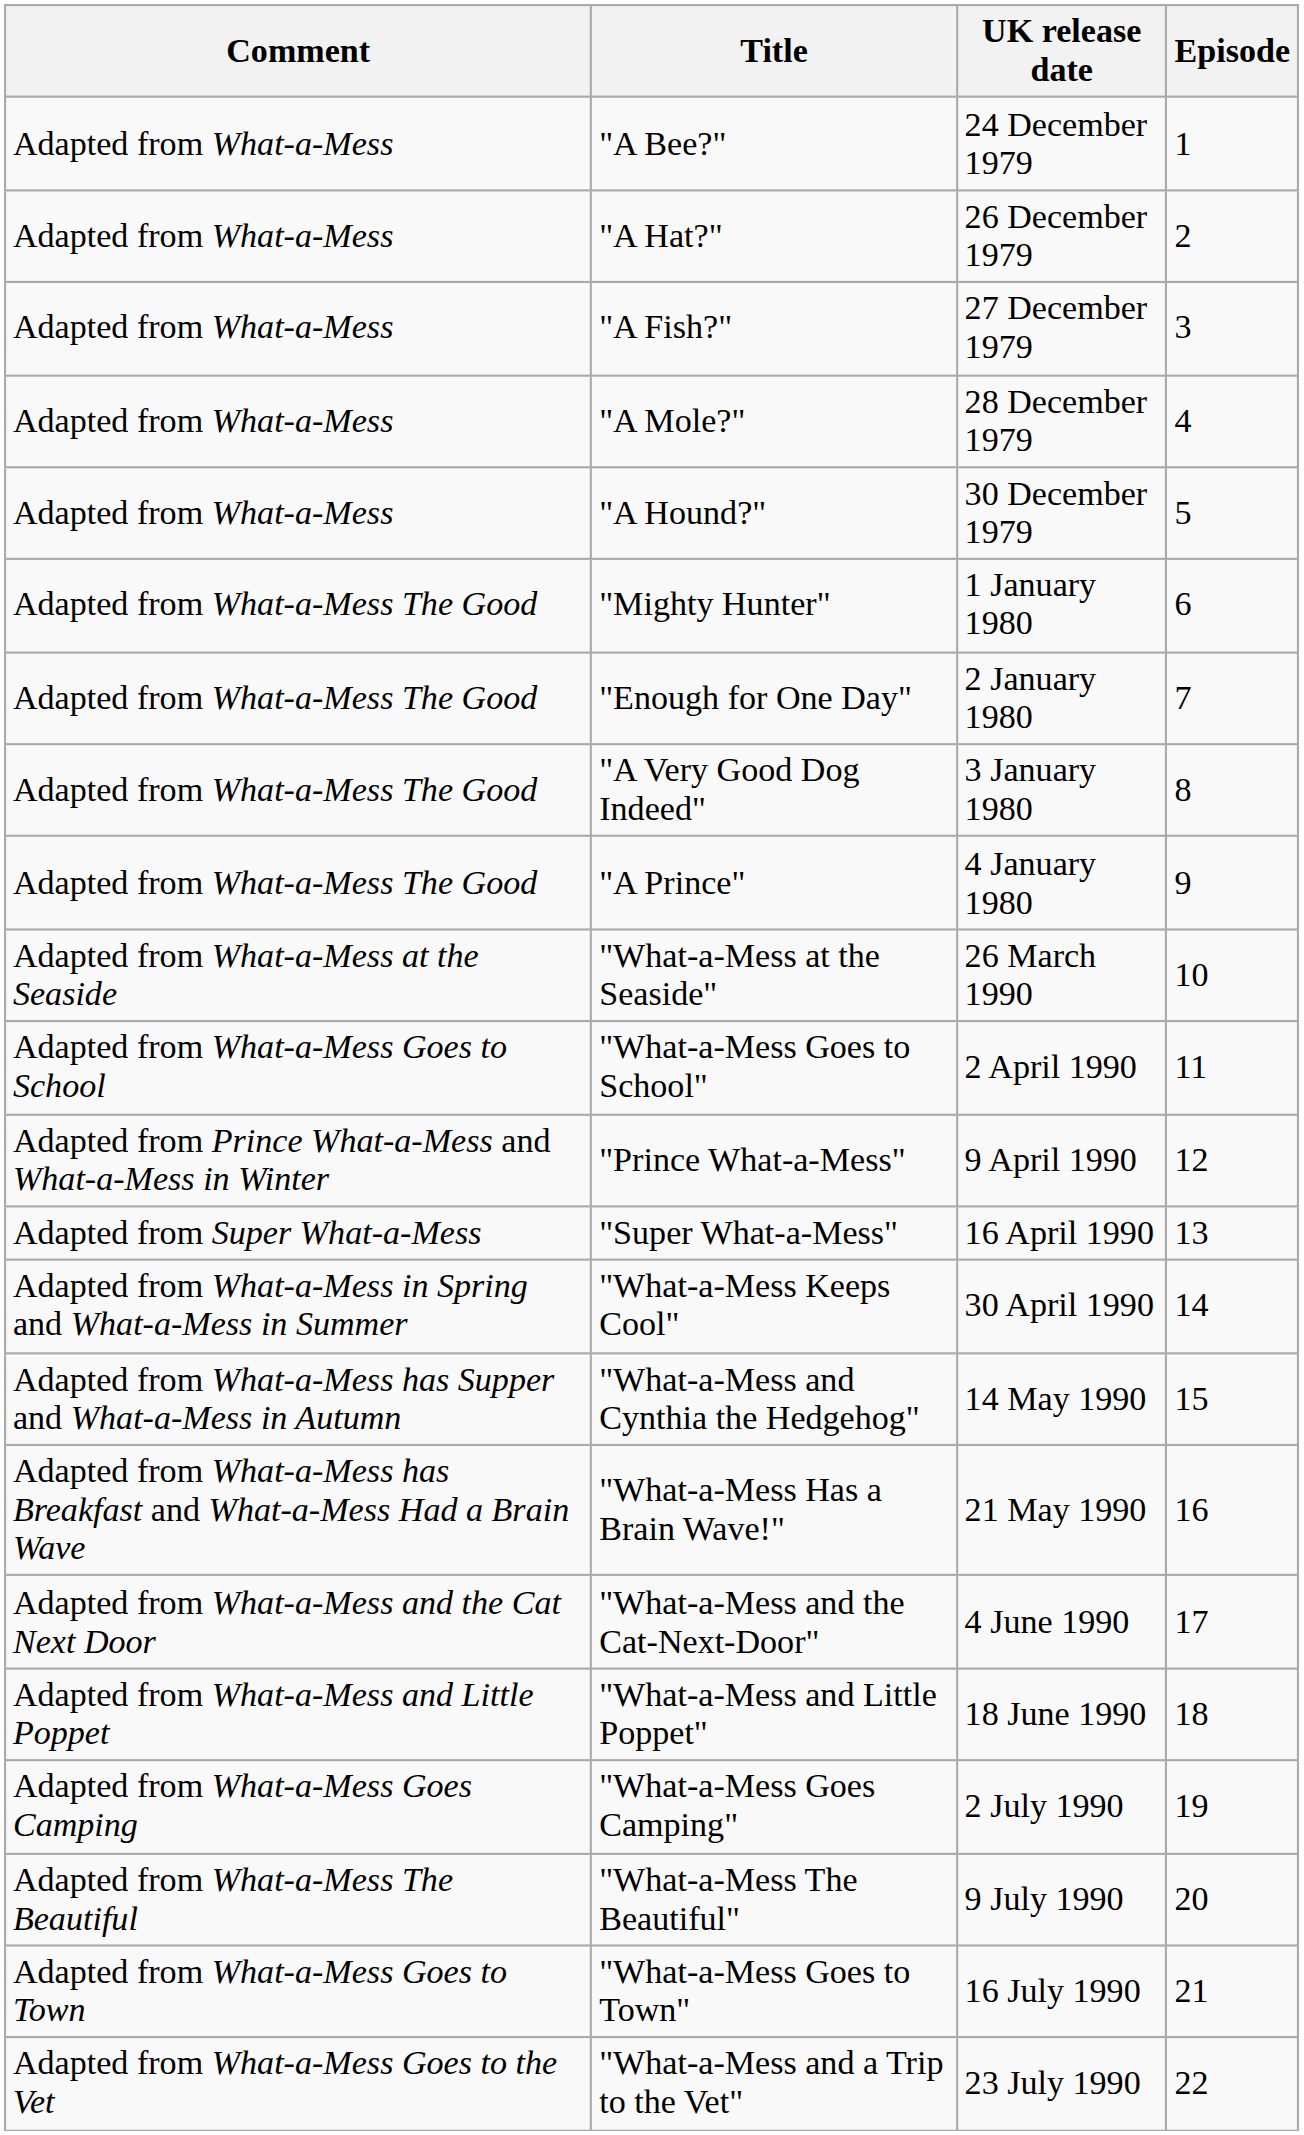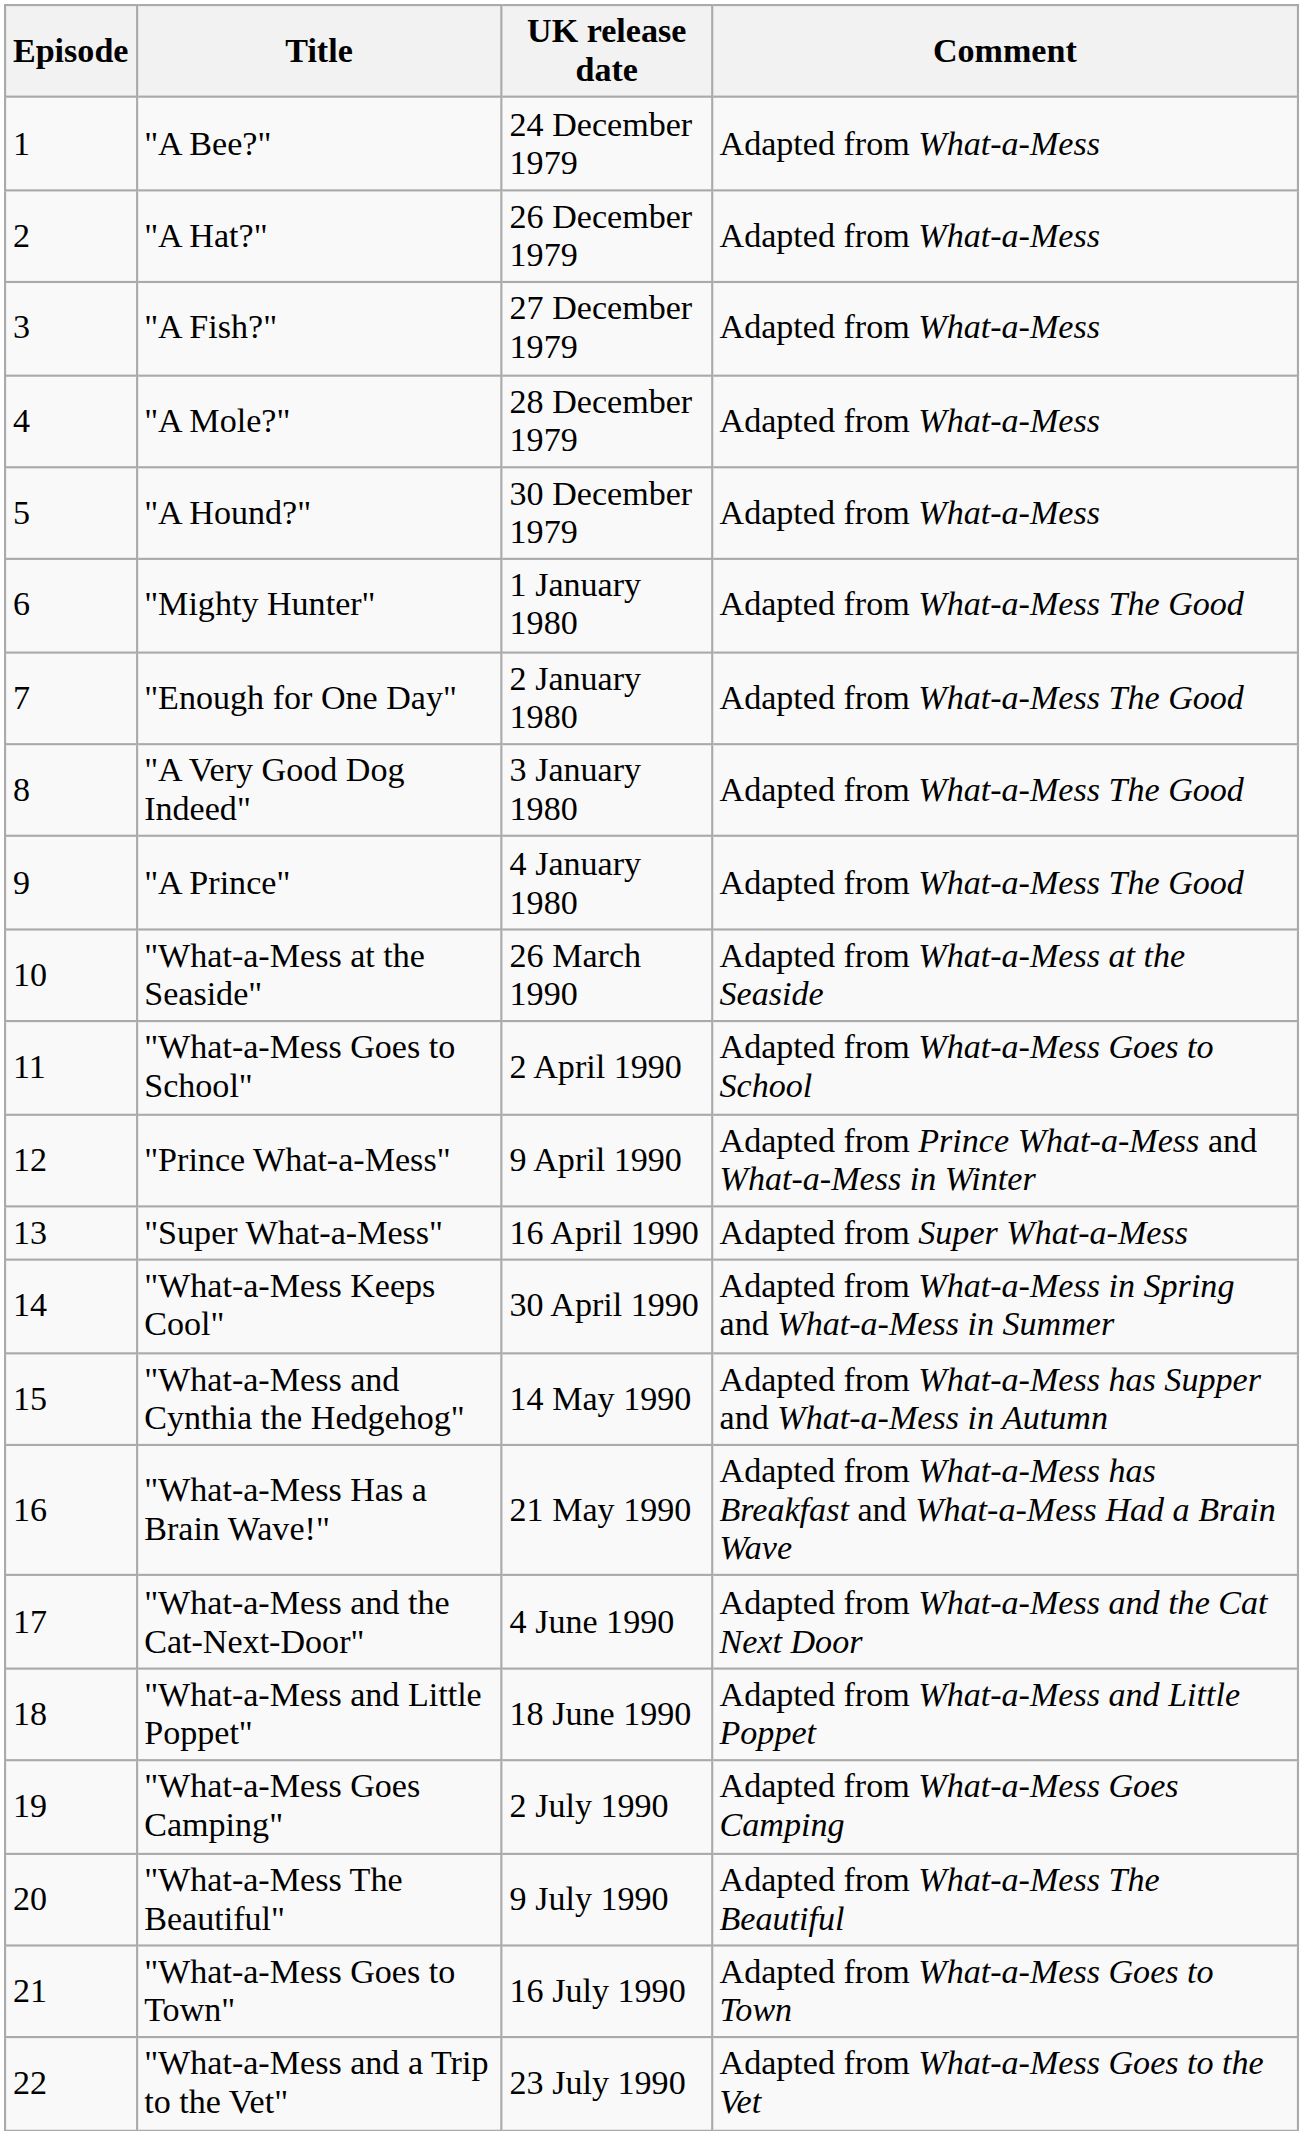 <table class="wikitable">
 <tr>
-<th>Comment</th>
+<th>Episode</th>
 <th>Title</th>
 <th>UK release date</th>
-<th>Episode</th>
+<th>Comment</th>
 </tr>
 <tr>
-<td>Adapted from <em>What-a-Mess</em></td>
+<td>1</td>
 <td>"A Bee?"</td>
 <td>24 December 1979</td>
-<td>1</td>
+<td>Adapted from <em>What-a-Mess</em></td>
 </tr>
 <tr>
-<td>Adapted from <em>What-a-Mess</em></td>
+<td>2</td>
 <td>"A Hat?"</td>
 <td>26 December 1979</td>
-<td>2</td>
+<td>Adapted from <em>What-a-Mess</em></td>
 </tr>
 <tr>
-<td>Adapted from <em>What-a-Mess</em></td>
+<td>3</td>
 <td>"A Fish?"</td>
 <td>27 December 1979</td>
-<td>3</td>
+<td>Adapted from <em>What-a-Mess</em></td>
 </tr>
 <tr>
-<td>Adapted from <em>What-a-Mess</em></td>
+<td>4</td>
 <td>"A Mole?"</td>
 <td>28 December 1979</td>
-<td>4</td>
+<td>Adapted from <em>What-a-Mess</em></td>
 </tr>
 <tr>
-<td>Adapted from <em>What-a-Mess</em></td>
+<td>5</td>
 <td>"A Hound?"</td>
 <td>30 December 1979</td>
-<td>5</td>
+<td>Adapted from <em>What-a-Mess</em></td>
 </tr>
 <tr>
-<td>Adapted from <em>What-a-Mess The Good</em></td>
+<td>6</td>
 <td>"Mighty Hunter"</td>
 <td>1 January 1980</td>
-<td>6</td>
+<td>Adapted from <em>What-a-Mess The Good</em></td>
 </tr>
 <tr>
-<td>Adapted from <em>What-a-Mess The Good</em></td>
+<td>7</td>
 <td>"Enough for One Day"</td>
 <td>2 January 1980</td>
-<td>7</td>
+<td>Adapted from <em>What-a-Mess The Good</em></td>
 </tr>
 <tr>
-<td>Adapted from <em>What-a-Mess The Good</em></td>
+<td>8</td>
 <td>"A Very Good Dog Indeed"</td>
 <td>3 January 1980</td>
-<td>8</td>
+<td>Adapted from <em>What-a-Mess The Good</em></td>
 </tr>
 <tr>
-<td>Adapted from <em>What-a-Mess The Good</em></td>
+<td>9</td>
 <td>"A Prince"</td>
 <td>4 January 1980</td>
-<td>9</td>
+<td>Adapted from <em>What-a-Mess The Good</em></td>
 </tr>
 <tr>
-<td>Adapted from <em>What-a-Mess at the Seaside</em></td>
+<td>10</td>
 <td>"What-a-Mess at the Seaside"</td>
 <td>26 March 1990</td>
-<td>10</td>
+<td>Adapted from <em>What-a-Mess at the Seaside</em></td>
 </tr>
 <tr>
-<td>Adapted from <em>What-a-Mess Goes to School</em></td>
+<td>11</td>
 <td>"What-a-Mess Goes to School"</td>
 <td>2 April 1990</td>
-<td>11</td>
+<td>Adapted from <em>What-a-Mess Goes to School</em></td>
 </tr>
 <tr>
-<td>Adapted from <em>Prince What-a-Mess</em> and <em>What-a-Mess in Winter</em></td>
+<td>12</td>
 <td>"Prince What-a-Mess"</td>
 <td>9 April 1990</td>
-<td>12</td>
+<td>Adapted from <em>Prince What-a-Mess</em> and <em>What-a-Mess in Winter</em></td>
 </tr>
 <tr>
-<td>Adapted from <em>Super What-a-Mess</em></td>
+<td>13</td>
 <td>"Super What-a-Mess"</td>
 <td>16 April 1990</td>
-<td>13</td>
+<td>Adapted from <em>Super What-a-Mess</em></td>
 </tr>
 <tr>
-<td>Adapted from <em>What-a-Mess in Spring</em> and <em>What-a-Mess in Summer</em></td>
+<td>14</td>
 <td>"What-a-Mess Keeps Cool"</td>
 <td>30 April 1990</td>
-<td>14</td>
+<td>Adapted from <em>What-a-Mess in Spring</em> and <em>What-a-Mess in Summer</em></td>
 </tr>
 <tr>
-<td>Adapted from <em>What-a-Mess has Supper</em> and <em>What-a-Mess in Autumn</em></td>
+<td>15</td>
 <td>"What-a-Mess and Cynthia the Hedgehog"</td>
 <td>14 May 1990</td>
-<td>15</td>
+<td>Adapted from <em>What-a-Mess has Supper</em> and <em>What-a-Mess in Autumn</em></td>
 </tr>
 <tr>
-<td>Adapted from <em>What-a-Mess has Breakfast</em> and <em>What-a-Mess Had a Brain Wave</em></td>
+<td>16</td>
 <td>"What-a-Mess Has a Brain Wave!"</td>
 <td>21 May 1990</td>
-<td>16</td>
+<td>Adapted from <em>What-a-Mess has Breakfast</em> and <em>What-a-Mess Had a Brain Wave</em></td>
 </tr>
 <tr>
-<td>Adapted from <em>What-a-Mess and the Cat Next Door</em></td>
+<td>17</td>
 <td>"What-a-Mess and the Cat-Next-Door"</td>
 <td>4 June 1990</td>
-<td>17</td>
+<td>Adapted from <em>What-a-Mess and the Cat Next Door</em></td>
 </tr>
 <tr>
-<td>Adapted from <em>What-a-Mess and Little Poppet</em></td>
+<td>18</td>
 <td>"What-a-Mess and Little Poppet"</td>
 <td>18 June 1990</td>
-<td>18</td>
+<td>Adapted from <em>What-a-Mess and Little Poppet</em></td>
 </tr>
 <tr>
-<td>Adapted from <em>What-a-Mess Goes Camping</em></td>
+<td>19</td>
 <td>"What-a-Mess Goes Camping"</td>
 <td>2 July 1990</td>
-<td>19</td>
+<td>Adapted from <em>What-a-Mess Goes Camping</em></td>
 </tr>
 <tr>
-<td>Adapted from <em>What-a-Mess The Beautiful</em></td>
+<td>20</td>
 <td>"What-a-Mess The Beautiful"</td>
 <td>9 July 1990</td>
-<td>20</td>
+<td>Adapted from <em>What-a-Mess The Beautiful</em></td>
 </tr>
 <tr>
-<td>Adapted from <em>What-a-Mess Goes to Town</em></td>
+<td>21</td>
 <td>"What-a-Mess Goes to Town"</td>
 <td>16 July 1990</td>
-<td>21</td>
+<td>Adapted from <em>What-a-Mess Goes to Town</em></td>
 </tr>
 <tr>
-<td>Adapted from <em>What-a-Mess Goes to the Vet</em></td>
+<td>22</td>
 <td>"What-a-Mess and a Trip to the Vet"</td>
 <td>23 July 1990</td>
-<td>22</td>
+<td>Adapted from <em>What-a-Mess Goes to the Vet</em></td>
 </tr>
 </table>
